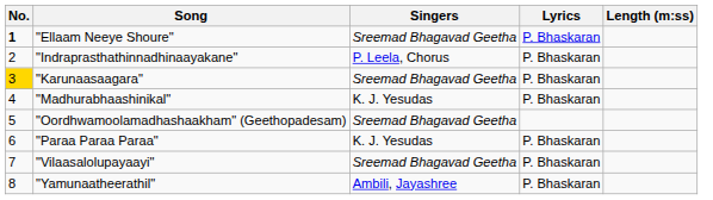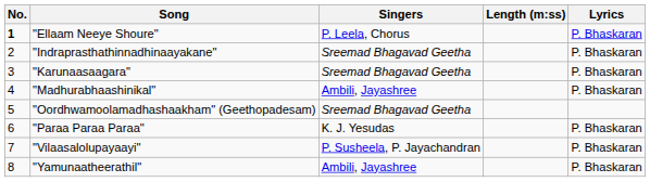 <table class="wikitable" style="font-size:95%;">
 <tr>
 <th>No.</th>
 <th>Song</th>
 <th>Singers</th>
+<th>Length (m:ss)</th>
 <th>Lyrics</th>
-<th>Length (m:ss)</th>
 </tr>
 <tr>
 <td><strong>1</strong></td>
 <td>"Ellaam Neeye Shoure"</td>
-<td><em>Sreemad Bhagavad Geetha</em></td>
+<td><a href='#'>P. Leela</a>, Chorus</td>
+<td></td>
 <td><a href='#'>P. Bhaskaran</a></td>
-<td></td>
 </tr>
 <tr>
 <td>2</td>
 <td>"Indraprasthathinnadhinaayakane"</td>
-<td><a href='#'>P. Leela</a>, Chorus</td>
+<td><em>Sreemad Bhagavad Geetha</em></td>
+<td></td>
 <td>P. Bhaskaran</td>
-<td></td>
 </tr>
 <tr>
-<td style="background: gold;">3</td>
+<td>3</td>
 <td>"Karunaasaagara"</td>
 <td><em>Sreemad Bhagavad Geetha</em></td>
+<td></td>
 <td>P. Bhaskaran</td>
-<td></td>
 </tr>
 <tr>
 <td>4</td>
 <td>"Madhurabhaashinikal"</td>
-<td>K. J. Yesudas</td>
+<td><a href='#'>Ambili</a>, <a href='#'>Jayashree</a></td>
+<td></td>
 <td>P. Bhaskaran</td>
-<td></td>
 </tr>
 <tr>
 <td>5</td>
 <td>"Oordhwamoolamadhashaakham" (Geethopadesam)</td>
 <td><em>Sreemad Bhagavad Geetha</em></td>
 <td></td>
 <td></td>
 </tr>
 <tr>
 <td>6</td>
 <td>"Paraa Paraa Paraa"</td>
 <td>K. J. Yesudas</td>
+<td></td>
 <td>P. Bhaskaran</td>
-<td></td>
 </tr>
 <tr>
 <td>7</td>
 <td>"Vilaasalolupayaayi"</td>
-<td><em>Sreemad Bhagavad Geetha</em></td>
+<td><a href='#'>P. Susheela</a>, P. Jayachandran</td>
+<td></td>
 <td>P. Bhaskaran</td>
-<td></td>
 </tr>
 <tr>
 <td>8</td>
 <td>"Yamunaatheerathil"</td>
 <td><a href='#'>Ambili</a>, <a href='#'>Jayashree</a></td>
+<td></td>
 <td>P. Bhaskaran</td>
-<td></td>
 </tr>
 </table>
